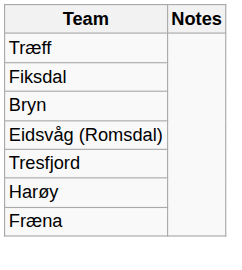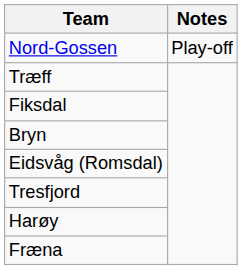 <table class="wikitable">
 <tr>
 <th>Team</th>
 <th>Notes</th>
+</tr>
+<tr>
+<td><a href='#'>Nord-Gossen</a></td>
+<td>Play-off</td>
 </tr>
 <tr>
 <td>Træff</td>
 </tr>
 <tr>
 <td>Fiksdal</td>
 </tr>
 <tr>
 <td>Bryn</td>
 </tr>
 <tr>
 <td>Eidsvåg (Romsdal)</td>
 </tr>
 <tr>
 <td>Tresfjord</td>
 </tr>
 <tr>
 <td>Harøy</td>
 </tr>
 <tr>
 <td>Fræna</td>
 </tr>
 </table>
